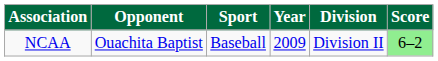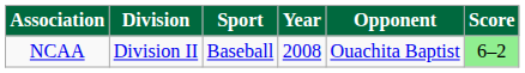 <table class="wikitable" style="text-align:center">
 <tr>
 <th style="background:#00693E; color:#FFFFFF;">Association</th>
-<th style="background:#00693E; color:#FFFFFF;">Opponent</th>
+<th style="background:#00693E; color:#FFFFFF;">Division</th>
 <th style="background:#00693E; color:#FFFFFF;">Sport</th>
 <th style="background:#00693E; color:#FFFFFF;">Year</th>
-<th style="background:#00693E; color:#FFFFFF;">Division</th>
+<th style="background:#00693E; color:#FFFFFF;">Opponent</th>
 <th style="background:#00693E; color:#FFFFFF;">Score</th>
 </tr>
 <tr align="center">
 <td rowspan="1"><a href='#'>NCAA</a></td>
+<td rowspan="1"><a href='#'>Division II</a></td>
+<td rowspan="1"><a href='#'>Baseball</a></td>
+<td><a href='#'>2008</a></td>
 <td><a href='#'>Ouachita Baptist</a></td>
-<td rowspan="1"><a href='#'>Baseball</a></td>
-<td><a href='#'>2009</a></td>
-<td rowspan="1"><a href='#'>Division II</a></td>
 <td style="background: lightgreen;">6–2</td>
 </tr>
 </table>
